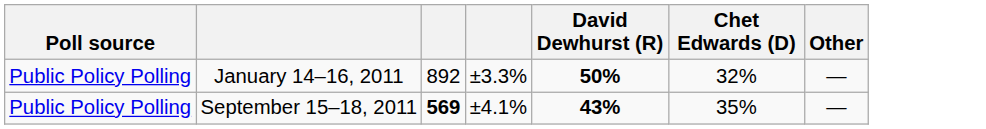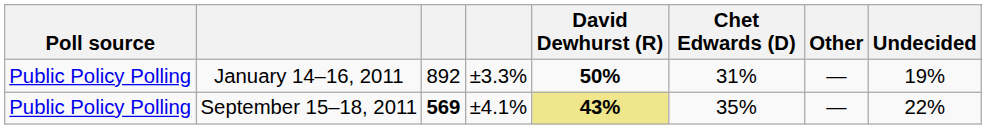 <table class="wikitable" style="text-align:center">
 <tr valign=bottom>
 <th>Poll source</th>
 <th></th>
 <th></th>
 <th></th>
 <th style="width:100px;">David<br>Dewhurst (R)</th>
 <th style="width:100px;">Chet<br>Edwards (D)</th>
 <th>Other</th>
+<th>Undecided</th>
 </tr>
 <tr>
 <td align=left><a href='#'>Public Policy Polling</a></td>
 <td>January 14–16, 2011</td>
 <td>892</td>
 <td>±3.3%</td>
 <td><strong>50%</strong></td>
-<td>32%</td>
+<td>31%</td>
 <td>—</td>
+<td>19%</td>
 </tr>
 <tr>
 <td align=left><a href='#'>Public Policy Polling</a></td>
 <td>September 15–18, 2011</td>
 <td><strong>569</strong></td>
 <td>±4.1%</td>
-<td><strong>43%</strong></td>
+<td style="background: khaki;"><strong>43%</strong></td>
 <td>35%</td>
 <td>—</td>
+<td>22%</td>
 </tr>
 </table>
